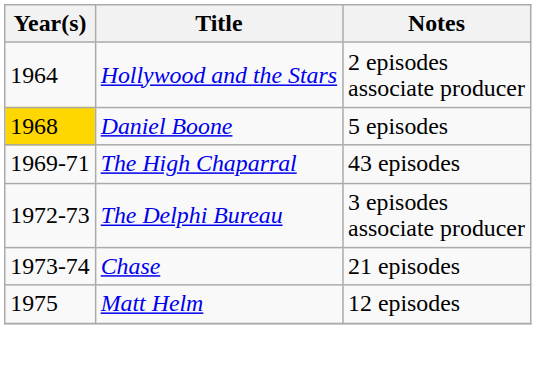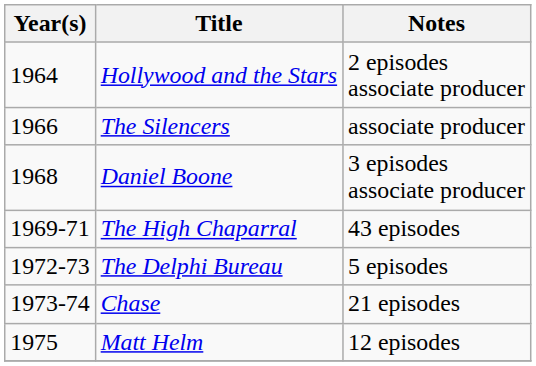 <table class="wikitable">
 <tr>
 <th>Year(s)</th>
 <th>Title</th>
 <th>Notes</th>
 </tr>
 <tr>
 <td>1964</td>
 <td><em><a href='#'>Hollywood and the Stars</a></em></td>
 <td>2 episodes <br> associate producer</td>
 </tr>
 <tr>
-<td style="background: gold;">1968</td>
+<td>1966</td>
+<td><em><a href='#'>The Silencers</a></em></td>
+<td>associate producer</td>
+</tr>
+<tr>
+<td>1968</td>
 <td><em><a href='#'>Daniel Boone</a></em></td>
-<td>5 episodes</td>
+<td>3 episodes <br> associate producer</td>
 </tr>
 <tr>
 <td>1969-71</td>
 <td><em><a href='#'>The High Chaparral</a></em></td>
 <td>43 episodes</td>
 </tr>
 <tr>
 <td>1972-73</td>
 <td><em><a href='#'>The Delphi Bureau</a></em></td>
-<td>3 episodes <br> associate producer</td>
+<td>5 episodes</td>
 </tr>
 <tr>
 <td>1973-74</td>
 <td><em><a href='#'>Chase</a></em></td>
 <td>21 episodes</td>
 </tr>
 <tr>
 <td>1975</td>
 <td><em><a href='#'>Matt Helm</a></em></td>
 <td>12 episodes</td>
 </tr>
 <tr>
 </tr>
 </table>
